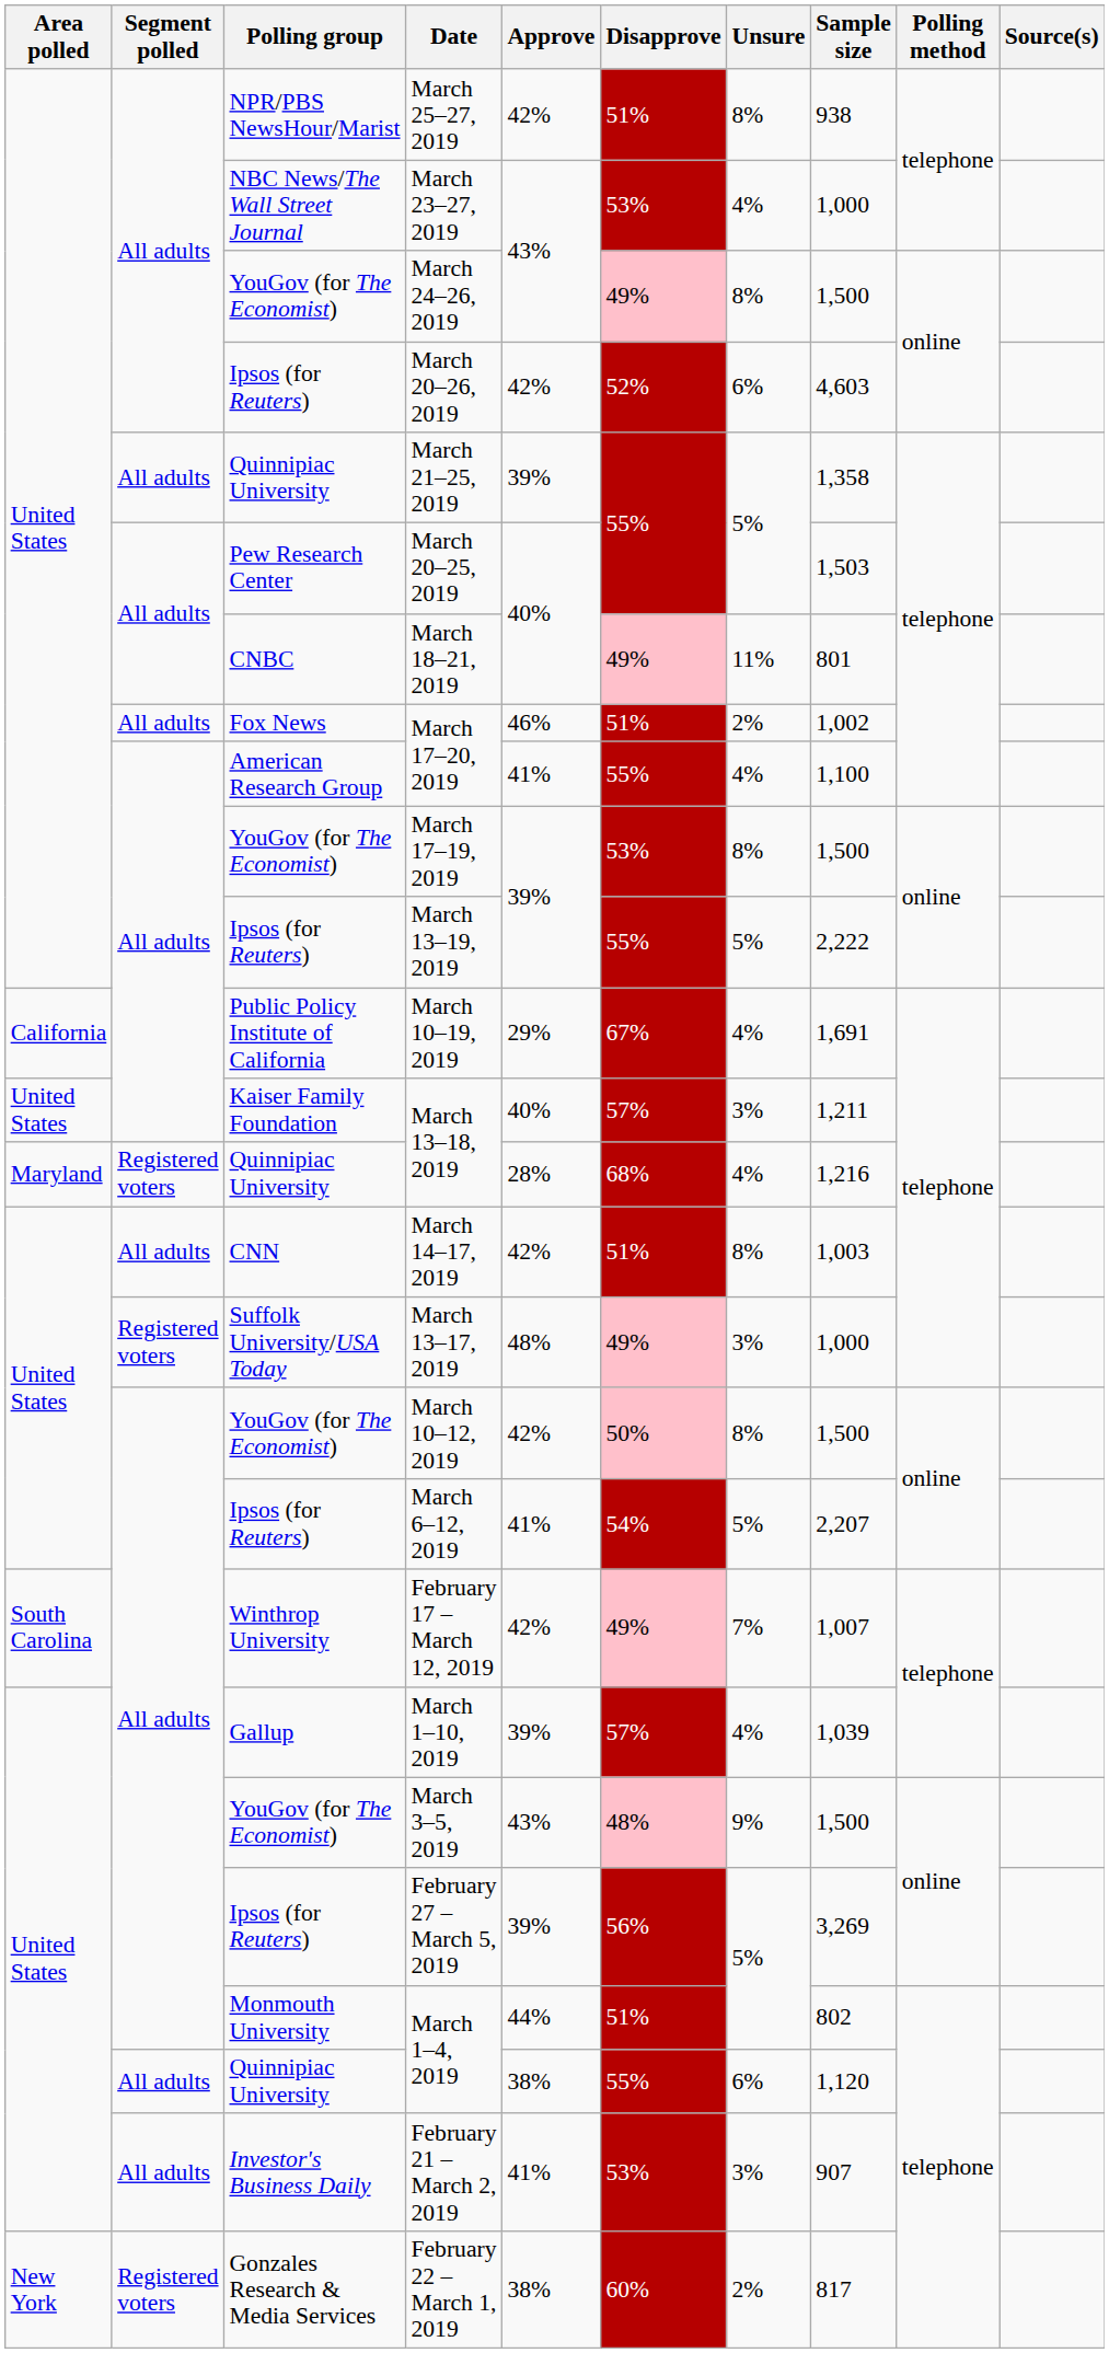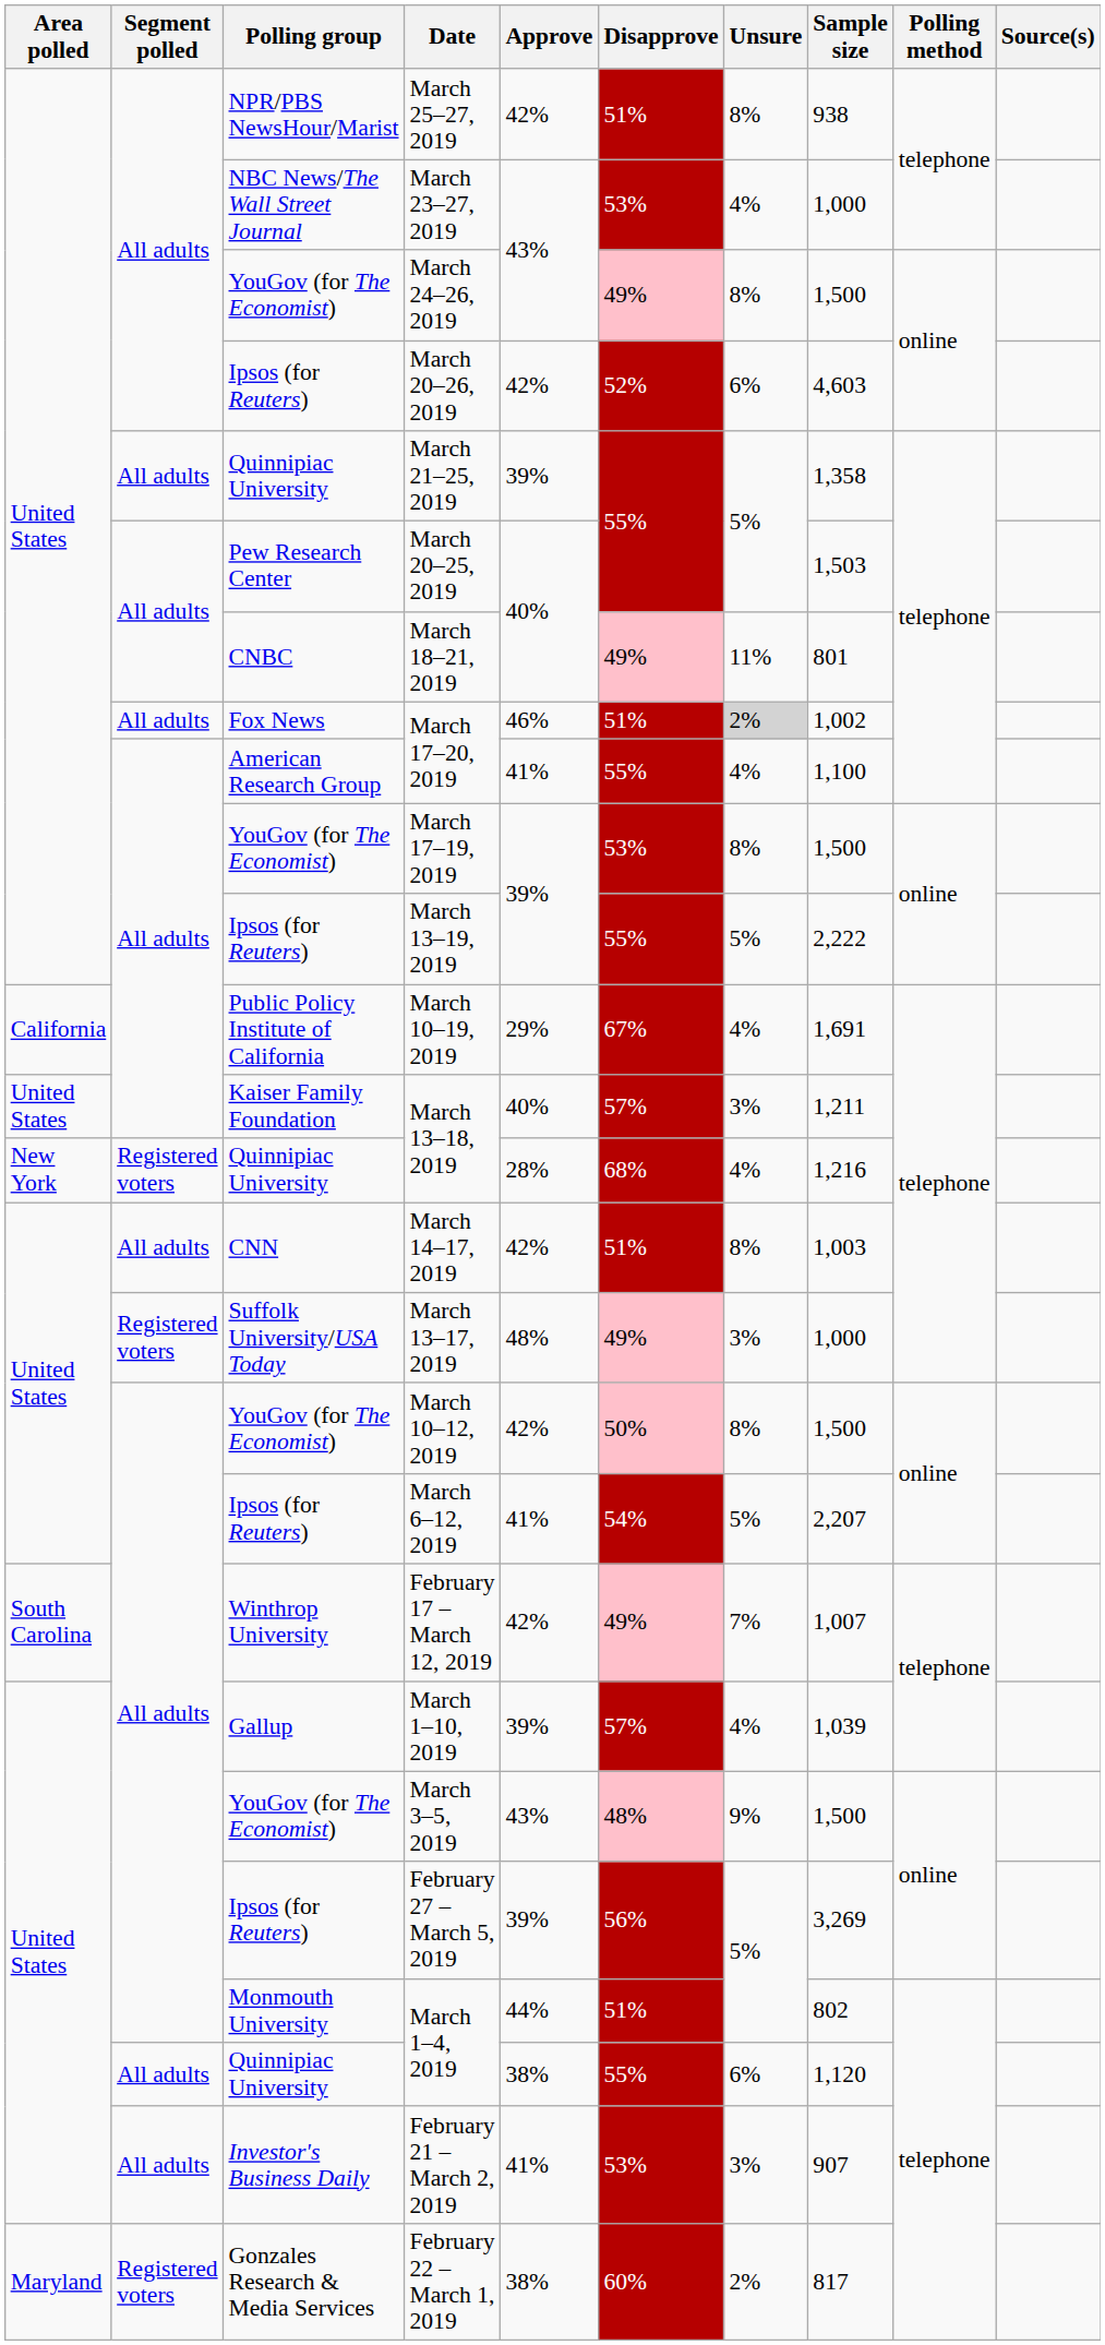 <table class="wikitable sortable" style="width: 75%">
 <tr>
 <th>Area polled</th>
 <th>Segment polled</th>
 <th>Polling group</th>
 <th>Date</th>
 <th>Approve</th>
 <th>Disapprove</th>
 <th>Unsure</th>
 <th>Sample size</th>
 <th>Polling method</th>
 <th>Source(s)</th>
 </tr>
 <tr>
 <td rowspan="11"> <a href='#'>United States</a></td>
 <td rowspan="4"><a href='#'>All adults</a></td>
 <td><a href='#'>NPR</a>/<a href='#'>PBS NewsHour</a>/<a href='#'>Marist</a></td>
 <td>March 25–27, 2019</td>
 <td>42%</td>
 <td style="background:#B60000; color: white">51%</td>
 <td>8%</td>
 <td>938</td>
 <td rowspan="2">telephone</td>
 <td></td>
 </tr>
 <tr>
 <td><a href='#'>NBC News</a>/<em><a href='#'>The Wall Street Journal</a></em></td>
 <td>March 23–27, 2019</td>
 <td rowspan="2">43%</td>
 <td style="background:#B60000; color: white">53%</td>
 <td>4%</td>
 <td>1,000</td>
 <td></td>
 </tr>
 <tr>
 <td><a href='#'>YouGov</a> (for <em><a href='#'>The Economist</a></em>)</td>
 <td>March 24–26, 2019</td>
 <td style="background: pink; color: black">49%</td>
 <td>8%</td>
 <td>1,500</td>
 <td rowspan="2">online</td>
 <td></td>
 </tr>
 <tr>
 <td><a href='#'>Ipsos</a> (for <em><a href='#'>Reuters</a></em>)</td>
 <td>March 20–26, 2019</td>
 <td>42%</td>
 <td style="background:#B60000; color: white">52%</td>
 <td>6%</td>
 <td>4,603</td>
 <td></td>
 </tr>
 <tr>
 <td><a href='#'>All adults</a></td>
 <td><a href='#'>Quinnipiac University</a></td>
 <td>March 21–25, 2019</td>
 <td>39%</td>
 <td rowspan="2" style="background:#B60000; color: white">55%</td>
 <td rowspan="2">5%</td>
 <td>1,358</td>
 <td rowspan="5">telephone</td>
 <td></td>
 </tr>
 <tr>
 <td rowspan="2"><a href='#'>All adults</a></td>
 <td><a href='#'>Pew Research Center</a></td>
 <td>March 20–25, 2019</td>
 <td rowspan="2">40%</td>
 <td>1,503</td>
 <td></td>
 </tr>
 <tr>
 <td><a href='#'>CNBC</a></td>
 <td>March 18–21, 2019</td>
 <td style="background: pink; color: black">49%</td>
 <td>11%</td>
 <td>801</td>
 <td></td>
 </tr>
 <tr>
 <td><a href='#'>All adults</a></td>
 <td><a href='#'>Fox News</a></td>
 <td rowspan="2">March 17–20, 2019</td>
 <td>46%</td>
 <td style="background:#B60000; color: white">51%</td>
-<td>2%</td>
+<td style="background: lightgrey;">2%</td>
 <td>1,002</td>
 <td></td>
 </tr>
 <tr>
 <td rowspan="5"><a href='#'>All adults</a></td>
 <td><a href='#'>American Research Group</a></td>
 <td>41%</td>
 <td style="background:#B60000; color: white">55%</td>
 <td>4%</td>
 <td>1,100</td>
 <td></td>
 </tr>
 <tr>
 <td><a href='#'>YouGov</a> (for <em><a href='#'>The Economist</a></em>)</td>
 <td>March 17–19, 2019</td>
 <td rowspan="2">39%</td>
 <td style="background:#B60000; color: white">53%</td>
 <td>8%</td>
 <td>1,500</td>
 <td rowspan="2">online</td>
 <td></td>
 </tr>
 <tr>
 <td><a href='#'>Ipsos</a> (for <em><a href='#'>Reuters</a></em>)</td>
 <td>March 13–19, 2019</td>
 <td style="background:#B60000; color: white">55%</td>
 <td>5%</td>
 <td>2,222</td>
 <td></td>
 </tr>
 <tr>
 <td> <a href='#'>California</a></td>
 <td><a href='#'>Public Policy Institute of California</a></td>
 <td>March 10–19, 2019</td>
 <td>29%</td>
 <td style="background:#B60000; color: white">67%</td>
 <td>4%</td>
 <td>1,691</td>
 <td rowspan="5">telephone</td>
 <td></td>
 </tr>
 <tr>
 <td> <a href='#'>United States</a></td>
 <td><a href='#'>Kaiser Family Foundation</a></td>
 <td rowspan="2">March 13–18, 2019</td>
 <td>40%</td>
 <td style="background:#B60000; color: white">57%</td>
 <td>3%</td>
 <td>1,211</td>
 <td></td>
 </tr>
 <tr>
-<td> <a href='#'>Maryland</a></td>
+<td> <a href='#'>New York</a></td>
 <td><a href='#'>Registered voters</a></td>
 <td><a href='#'>Quinnipiac University</a></td>
 <td>28%</td>
 <td style="background:#B60000; color: white">68%</td>
 <td>4%</td>
 <td>1,216</td>
 <td></td>
 </tr>
 <tr>
 <td rowspan="4"> <a href='#'>United States</a></td>
 <td><a href='#'>All adults</a></td>
 <td><a href='#'>CNN</a></td>
 <td>March 14–17, 2019</td>
 <td>42%</td>
 <td style="background:#B60000; color: white">51%</td>
 <td>8%</td>
 <td>1,003</td>
 <td></td>
 </tr>
 <tr>
 <td><a href='#'>Registered voters</a></td>
 <td><a href='#'>Suffolk University</a>/<em><a href='#'>USA Today</a></em></td>
 <td>March 13–17, 2019</td>
 <td>48%</td>
 <td style="background: pink; color: black">49%</td>
 <td>3%</td>
 <td>1,000</td>
 <td></td>
 </tr>
 <tr>
 <td rowspan="7"><a href='#'>All adults</a></td>
 <td><a href='#'>YouGov</a> (for <em><a href='#'>The Economist</a></em>)</td>
 <td>March 10–12, 2019</td>
 <td>42%</td>
 <td style="background: pink; color: black">50%</td>
 <td>8%</td>
 <td>1,500</td>
 <td rowspan="2">online</td>
 <td></td>
 </tr>
 <tr>
 <td><a href='#'>Ipsos</a> (for <em><a href='#'>Reuters</a></em>)</td>
 <td>March 6–12, 2019</td>
 <td>41%</td>
 <td style="background:#B60000; color: white">54%</td>
 <td>5%</td>
 <td>2,207</td>
 <td></td>
 </tr>
 <tr>
 <td> <a href='#'>South Carolina</a></td>
 <td><a href='#'>Winthrop University</a></td>
 <td>February 17 – March 12, 2019</td>
 <td>42%</td>
 <td style="background: pink; color: black">49%</td>
 <td>7%</td>
 <td>1,007</td>
 <td rowspan="2">telephone</td>
 <td></td>
 </tr>
 <tr>
 <td rowspan="6"> <a href='#'>United States</a></td>
 <td><a href='#'>Gallup</a></td>
 <td>March 1–10, 2019</td>
 <td>39%</td>
 <td style="background:#B60000; color: white">57%</td>
 <td>4%</td>
 <td>1,039</td>
 <td></td>
 </tr>
 <tr>
 <td><a href='#'>YouGov</a> (for <em><a href='#'>The Economist</a></em>)</td>
 <td>March 3–5, 2019</td>
 <td>43%</td>
 <td style="background: pink; color: black">48%</td>
 <td>9%</td>
 <td>1,500</td>
 <td rowspan="2">online</td>
 <td></td>
 </tr>
 <tr>
 <td><a href='#'>Ipsos</a> (for <em><a href='#'>Reuters</a></em>)</td>
 <td>February 27 – March 5, 2019</td>
 <td>39%</td>
 <td style="background:#B60000; color: white">56%</td>
 <td rowspan="2">5%</td>
 <td>3,269</td>
 <td></td>
 </tr>
 <tr>
 <td><a href='#'>Monmouth University</a></td>
 <td rowspan="2">March 1–4, 2019</td>
 <td>44%</td>
 <td style="background:#B60000; color: white">51%</td>
 <td>802</td>
 <td rowspan="4">telephone</td>
 <td></td>
 </tr>
 <tr>
 <td><a href='#'>All adults</a></td>
 <td><a href='#'>Quinnipiac University</a></td>
 <td>38%</td>
 <td style="background:#B60000; color: white">55%</td>
 <td>6%</td>
 <td>1,120</td>
 <td></td>
 </tr>
 <tr>
 <td><a href='#'>All adults</a></td>
 <td><em><a href='#'>Investor's Business Daily</a></em></td>
 <td>February 21 – March 2, 2019</td>
 <td>41%</td>
 <td style="background:#B60000; color: white">53%</td>
 <td>3%</td>
 <td>907</td>
 <td></td>
 </tr>
 <tr>
-<td> <a href='#'>New York</a></td>
+<td> <a href='#'>Maryland</a></td>
 <td><a href='#'>Registered voters</a></td>
 <td>Gonzales Research & Media Services</td>
 <td>February 22 – March 1, 2019</td>
 <td>38%</td>
 <td style="background:#B60000; color: white">60%</td>
 <td>2%</td>
 <td>817</td>
 <td></td>
 </tr>
 </table>
